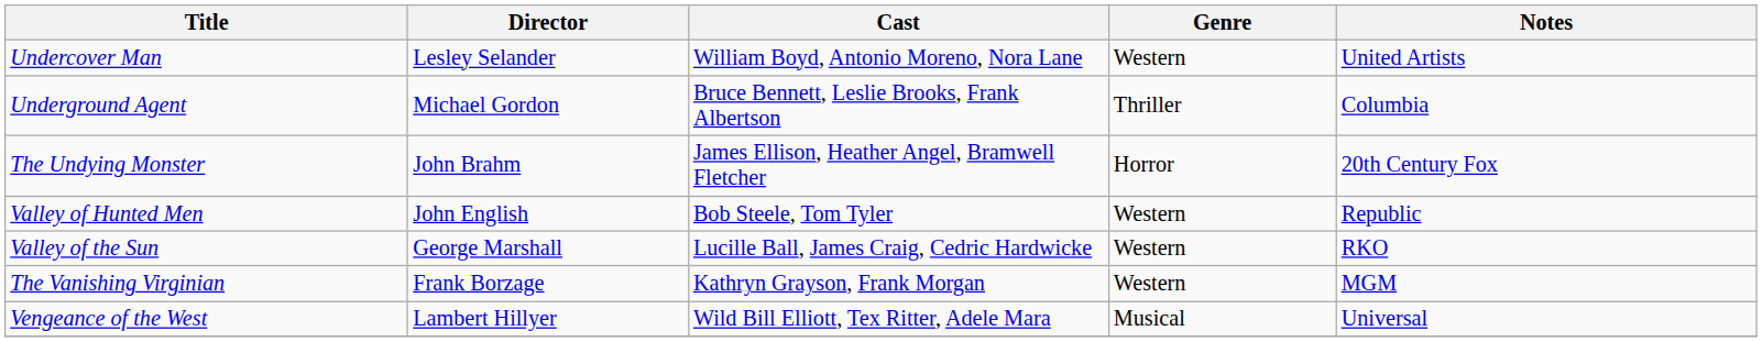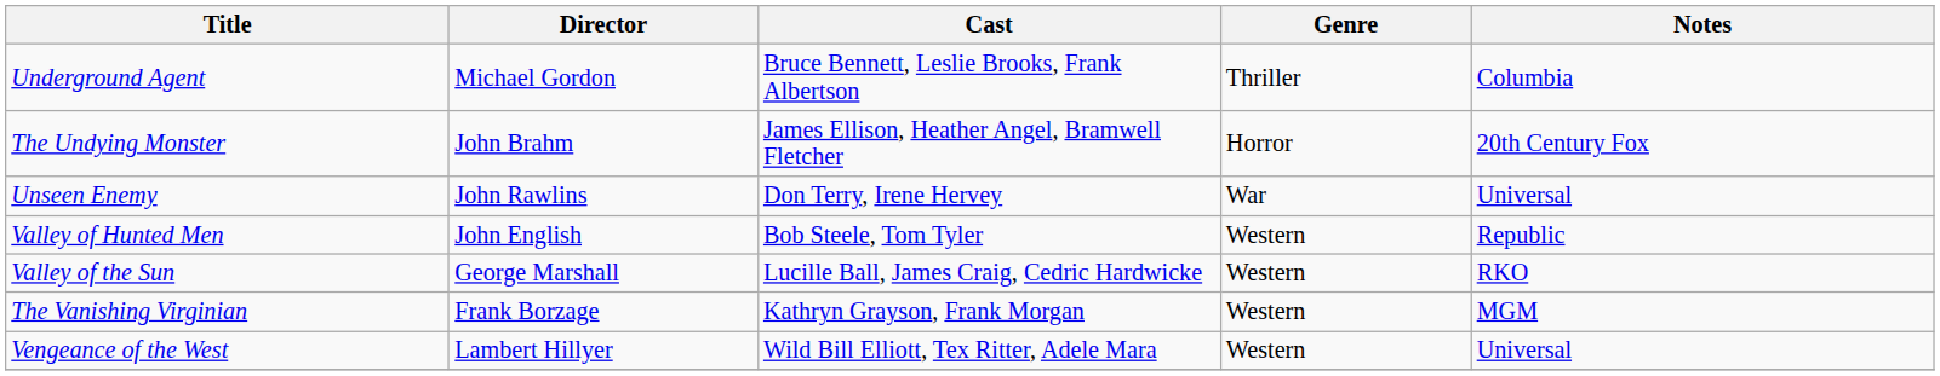 <table class="wikitable" style="width:100%;">
 <tr>
 <th style="width:23%;">Title</th>
 <th style="width:16%;">Director</th>
 <th style="width:24%;">Cast</th>
 <th style="width:13%;">Genre</th>
 <th style="width:24%;">Notes</th>
-</tr>
-<tr>
-<td><em><a href='#'>Undercover Man</a></em></td>
-<td><a href='#'>Lesley Selander</a></td>
-<td><a href='#'>William Boyd</a>, <a href='#'>Antonio Moreno</a>, <a href='#'>Nora Lane</a></td>
-<td>Western</td>
-<td><a href='#'>United Artists</a></td>
 </tr>
 <tr>
 <td><em><a href='#'>Underground Agent</a></em></td>
 <td><a href='#'>Michael Gordon</a></td>
 <td><a href='#'>Bruce Bennett</a>, <a href='#'>Leslie Brooks</a>, <a href='#'>Frank Albertson</a></td>
 <td>Thriller</td>
 <td><a href='#'>Columbia</a></td>
 </tr>
 <tr>
 <td><em><a href='#'>The Undying Monster</a></em></td>
 <td><a href='#'>John Brahm</a></td>
 <td><a href='#'>James Ellison</a>, <a href='#'>Heather Angel</a>, <a href='#'>Bramwell Fletcher</a></td>
 <td>Horror</td>
 <td><a href='#'>20th Century Fox</a></td>
+</tr>
+<tr>
+<td><em><a href='#'>Unseen Enemy</a></em></td>
+<td><a href='#'>John Rawlins</a></td>
+<td><a href='#'>Don Terry</a>, <a href='#'>Irene Hervey</a></td>
+<td>War</td>
+<td><a href='#'>Universal</a></td>
 </tr>
 <tr>
 <td><em><a href='#'>Valley of Hunted Men</a></em></td>
 <td><a href='#'>John English</a></td>
 <td><a href='#'>Bob Steele</a>, <a href='#'>Tom Tyler</a></td>
 <td>Western</td>
 <td><a href='#'>Republic</a></td>
 </tr>
 <tr>
 <td><em><a href='#'>Valley of the Sun</a></em></td>
 <td><a href='#'>George Marshall</a></td>
 <td><a href='#'>Lucille Ball</a>, <a href='#'>James Craig</a>, <a href='#'>Cedric Hardwicke</a></td>
 <td>Western</td>
 <td><a href='#'>RKO</a></td>
 </tr>
 <tr>
 <td><em><a href='#'>The Vanishing Virginian</a></em></td>
 <td><a href='#'>Frank Borzage</a></td>
 <td><a href='#'>Kathryn Grayson</a>, <a href='#'>Frank Morgan</a></td>
 <td>Western</td>
 <td><a href='#'>MGM</a></td>
 </tr>
 <tr>
 <td><em><a href='#'>Vengeance of the West</a></em></td>
 <td><a href='#'>Lambert Hillyer</a></td>
 <td><a href='#'>Wild Bill Elliott</a>, <a href='#'>Tex Ritter</a>, <a href='#'>Adele Mara</a></td>
-<td>Musical</td>
+<td>Western</td>
 <td><a href='#'>Universal</a></td>
 </tr>
 <tr>
 </tr>
 </table>
